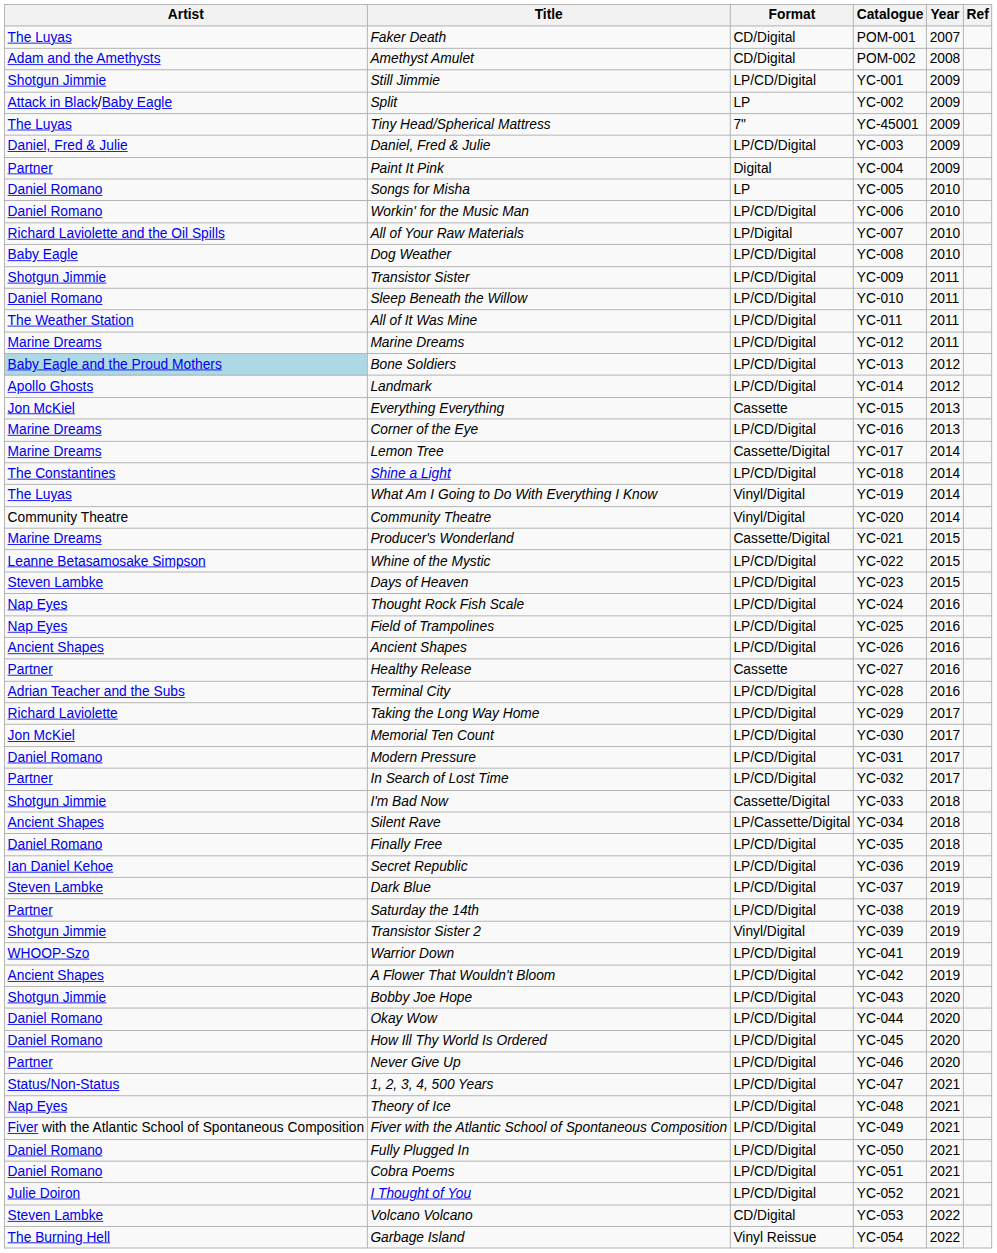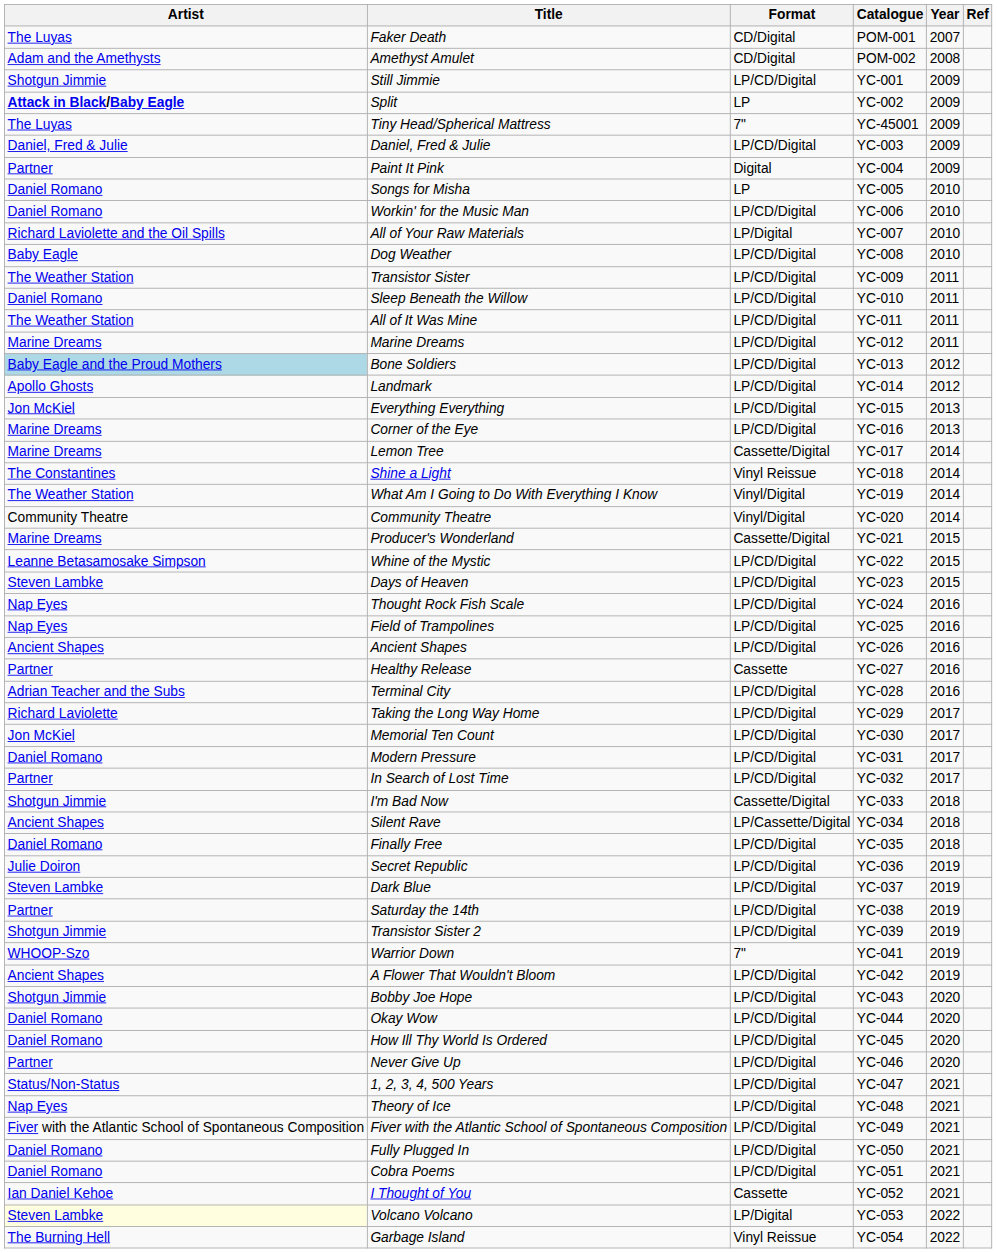 <table class="wikitable">
 <tr>
 <th>Artist</th>
 <th>Title</th>
 <th>Format</th>
 <th>Catalogue</th>
 <th>Year</th>
 <th>Ref</th>
 </tr>
 <tr>
 <td><a href='#'>The Luyas</a></td>
 <td><em>Faker Death</em></td>
 <td>CD/Digital</td>
 <td>POM-001</td>
 <td>2007</td>
 <td></td>
 </tr>
 <tr>
 <td><a href='#'>Adam and the Amethysts</a></td>
 <td><em>Amethyst Amulet</em></td>
 <td>CD/Digital</td>
 <td>POM-002</td>
 <td>2008</td>
 <td></td>
 </tr>
 <tr>
 <td><a href='#'>Shotgun Jimmie</a></td>
 <td><em>Still Jimmie</em></td>
 <td>LP/CD/Digital</td>
 <td>YC-001</td>
 <td>2009</td>
 <td></td>
 </tr>
 <tr>
-<td><a href='#'>Attack in Black</a>/<a href='#'>Baby Eagle</a></td>
+<td><strong><a href='#'>Attack in Black</a>/<a href='#'>Baby Eagle</a></strong></td>
 <td><em>Split</em></td>
 <td>LP</td>
 <td>YC-002</td>
 <td>2009</td>
 <td></td>
 </tr>
 <tr>
 <td><a href='#'>The Luyas</a></td>
 <td><em>Tiny Head/Spherical Mattress</em></td>
 <td>7"</td>
 <td>YC-45001</td>
 <td>2009</td>
 <td></td>
 </tr>
 <tr>
 <td><a href='#'>Daniel, Fred & Julie</a></td>
 <td><em>Daniel, Fred & Julie</em></td>
 <td>LP/CD/Digital</td>
 <td>YC-003</td>
 <td>2009</td>
 <td></td>
 </tr>
 <tr>
 <td><a href='#'>Partner</a></td>
 <td><em>Paint It Pink</em></td>
 <td>Digital</td>
 <td>YC-004</td>
 <td>2009</td>
 <td></td>
 </tr>
 <tr>
 <td><a href='#'>Daniel Romano</a></td>
 <td><em>Songs for Misha</em></td>
 <td>LP</td>
 <td>YC-005</td>
 <td>2010</td>
 <td></td>
 </tr>
 <tr>
 <td><a href='#'>Daniel Romano</a></td>
 <td><em>Workin' for the Music Man</em></td>
 <td>LP/CD/Digital</td>
 <td>YC-006</td>
 <td>2010</td>
 <td></td>
 </tr>
 <tr>
 <td><a href='#'>Richard Laviolette and the Oil Spills</a></td>
 <td><em>All of Your Raw Materials</em></td>
 <td>LP/Digital</td>
 <td>YC-007</td>
 <td>2010</td>
 <td></td>
 </tr>
 <tr>
 <td><a href='#'>Baby Eagle</a></td>
 <td><em>Dog Weather</em></td>
 <td>LP/CD/Digital</td>
 <td>YC-008</td>
 <td>2010</td>
 <td></td>
 </tr>
 <tr>
-<td><a href='#'>Shotgun Jimmie</a></td>
+<td><a href='#'>The Weather Station</a></td>
 <td><em>Transistor Sister</em></td>
 <td>LP/CD/Digital</td>
 <td>YC-009</td>
 <td>2011</td>
 <td></td>
 </tr>
 <tr>
 <td><a href='#'>Daniel Romano</a></td>
 <td><em>Sleep Beneath the Willow</em></td>
 <td>LP/CD/Digital</td>
 <td>YC-010</td>
 <td>2011</td>
 <td></td>
 </tr>
 <tr>
 <td><a href='#'>The Weather Station</a></td>
 <td><em>All of It Was Mine</em></td>
 <td>LP/CD/Digital</td>
 <td>YC-011</td>
 <td>2011</td>
 <td></td>
 </tr>
 <tr>
 <td><a href='#'>Marine Dreams</a></td>
 <td><em>Marine Dreams</em></td>
 <td>LP/CD/Digital</td>
 <td>YC-012</td>
 <td>2011</td>
 <td></td>
 </tr>
 <tr>
 <td style="background: lightblue;"><a href='#'>Baby Eagle and the Proud Mothers</a></td>
 <td><em>Bone Soldiers</em></td>
 <td>LP/CD/Digital</td>
 <td>YC-013</td>
 <td>2012</td>
 <td></td>
 </tr>
 <tr>
 <td><a href='#'>Apollo Ghosts</a></td>
 <td><em>Landmark</em></td>
 <td>LP/CD/Digital</td>
 <td>YC-014</td>
 <td>2012</td>
 <td></td>
 </tr>
 <tr>
 <td><a href='#'>Jon McKiel</a></td>
 <td><em>Everything Everything</em></td>
-<td>Cassette</td>
+<td>LP/CD/Digital</td>
 <td>YC-015</td>
 <td>2013</td>
 <td></td>
 </tr>
 <tr>
 <td><a href='#'>Marine Dreams</a></td>
 <td><em>Corner of the Eye</em></td>
 <td>LP/CD/Digital</td>
 <td>YC-016</td>
 <td>2013</td>
 <td></td>
 </tr>
 <tr>
 <td><a href='#'>Marine Dreams</a></td>
 <td><em>Lemon Tree</em></td>
 <td>Cassette/Digital</td>
 <td>YC-017</td>
 <td>2014</td>
 <td></td>
 </tr>
 <tr>
 <td><a href='#'>The Constantines</a></td>
 <td><em><a href='#'>Shine a Light</a></em></td>
-<td>LP/CD/Digital</td>
+<td>Vinyl Reissue</td>
 <td>YC-018</td>
 <td>2014</td>
 <td></td>
 </tr>
 <tr>
-<td><a href='#'>The Luyas</a></td>
+<td><a href='#'>The Weather Station</a></td>
 <td><em>What Am I Going to Do With Everything I Know</em></td>
 <td>Vinyl/Digital</td>
 <td>YC-019</td>
 <td>2014</td>
 <td></td>
 </tr>
 <tr>
 <td>Community Theatre</td>
 <td><em>Community Theatre</em></td>
 <td>Vinyl/Digital</td>
 <td>YC-020</td>
 <td>2014</td>
 <td></td>
 </tr>
 <tr>
 <td><a href='#'>Marine Dreams</a></td>
 <td><em>Producer's Wonderland</em></td>
 <td>Cassette/Digital</td>
 <td>YC-021</td>
 <td>2015</td>
 <td></td>
 </tr>
 <tr>
 <td><a href='#'>Leanne Betasamosake Simpson</a></td>
 <td><em>Whine of the Mystic</em></td>
 <td>LP/CD/Digital</td>
 <td>YC-022</td>
 <td>2015</td>
 <td></td>
 </tr>
 <tr>
 <td><a href='#'>Steven Lambke</a></td>
 <td><em>Days of Heaven</em></td>
 <td>LP/CD/Digital</td>
 <td>YC-023</td>
 <td>2015</td>
 <td></td>
 </tr>
 <tr>
 <td><a href='#'>Nap Eyes</a></td>
 <td><em>Thought Rock Fish Scale</em></td>
 <td>LP/CD/Digital</td>
 <td>YC-024</td>
 <td>2016</td>
 <td></td>
 </tr>
 <tr>
 <td><a href='#'>Nap Eyes</a></td>
 <td><em>Field of Trampolines</em></td>
 <td>LP/CD/Digital</td>
 <td>YC-025</td>
 <td>2016</td>
 <td></td>
 </tr>
 <tr>
 <td><a href='#'>Ancient Shapes</a></td>
 <td><em>Ancient Shapes</em></td>
 <td>LP/CD/Digital</td>
 <td>YC-026</td>
 <td>2016</td>
 <td></td>
 </tr>
 <tr>
 <td><a href='#'>Partner</a></td>
 <td><em>Healthy Release</em></td>
 <td>Cassette</td>
 <td>YC-027</td>
 <td>2016</td>
 <td></td>
 </tr>
 <tr>
 <td><a href='#'>Adrian Teacher and the Subs</a></td>
 <td><em>Terminal City</em></td>
 <td>LP/CD/Digital</td>
 <td>YC-028</td>
 <td>2016</td>
 <td></td>
 </tr>
 <tr>
 <td><a href='#'>Richard Laviolette</a></td>
 <td><em>Taking the Long Way Home</em></td>
 <td>LP/CD/Digital</td>
 <td>YC-029</td>
 <td>2017</td>
 <td></td>
 </tr>
 <tr>
 <td><a href='#'>Jon McKiel</a></td>
 <td><em>Memorial Ten Count</em></td>
 <td>LP/CD/Digital</td>
 <td>YC-030</td>
 <td>2017</td>
 <td></td>
 </tr>
 <tr>
 <td><a href='#'>Daniel Romano</a></td>
 <td><em>Modern Pressure</em></td>
 <td>LP/CD/Digital</td>
 <td>YC-031</td>
 <td>2017</td>
 <td></td>
 </tr>
 <tr>
 <td><a href='#'>Partner</a></td>
 <td><em>In Search of Lost Time</em></td>
 <td>LP/CD/Digital</td>
 <td>YC-032</td>
 <td>2017</td>
 <td></td>
 </tr>
 <tr>
 <td><a href='#'>Shotgun Jimmie</a></td>
 <td><em>I'm Bad Now</em></td>
 <td>Cassette/Digital</td>
 <td>YC-033</td>
 <td>2018</td>
 <td></td>
 </tr>
 <tr>
 <td><a href='#'>Ancient Shapes</a></td>
 <td><em>Silent Rave</em></td>
 <td>LP/Cassette/Digital</td>
 <td>YC-034</td>
 <td>2018</td>
 <td></td>
 </tr>
 <tr>
 <td><a href='#'>Daniel Romano</a></td>
 <td><em>Finally Free</em></td>
 <td>LP/CD/Digital</td>
 <td>YC-035</td>
 <td>2018</td>
 <td></td>
 </tr>
 <tr>
-<td><a href='#'>Ian Daniel Kehoe</a></td>
+<td><a href='#'>Julie Doiron</a></td>
 <td><em>Secret Republic</em></td>
 <td>LP/CD/Digital</td>
 <td>YC-036</td>
 <td>2019</td>
 <td></td>
 </tr>
 <tr>
 <td><a href='#'>Steven Lambke</a></td>
 <td><em>Dark Blue</em></td>
 <td>LP/CD/Digital</td>
 <td>YC-037</td>
 <td>2019</td>
 <td></td>
 </tr>
 <tr>
 <td><a href='#'>Partner</a></td>
 <td><em>Saturday the 14th</em></td>
 <td>LP/CD/Digital</td>
 <td>YC-038</td>
 <td>2019</td>
 <td></td>
 </tr>
 <tr>
 <td><a href='#'>Shotgun Jimmie</a></td>
 <td><em>Transistor Sister 2</em></td>
-<td>Vinyl/Digital</td>
+<td>LP/CD/Digital</td>
 <td>YC-039</td>
 <td>2019</td>
 <td></td>
 </tr>
 <tr>
 <td><a href='#'>WHOOP-Szo</a></td>
 <td><em>Warrior Down</em></td>
-<td>LP/CD/Digital</td>
+<td>7"</td>
 <td>YC-041</td>
 <td>2019</td>
 <td></td>
 </tr>
 <tr>
 <td><a href='#'>Ancient Shapes</a></td>
 <td><em>A Flower That Wouldn't Bloom</em></td>
 <td>LP/CD/Digital</td>
 <td>YC-042</td>
 <td>2019</td>
 <td></td>
 </tr>
 <tr>
 <td><a href='#'>Shotgun Jimmie</a></td>
 <td><em>Bobby Joe Hope</em></td>
 <td>LP/CD/Digital</td>
 <td>YC-043</td>
 <td>2020</td>
 <td></td>
 </tr>
 <tr>
 <td><a href='#'>Daniel Romano</a></td>
 <td><em>Okay Wow</em></td>
 <td>LP/CD/Digital</td>
 <td>YC-044</td>
 <td>2020</td>
 <td></td>
 </tr>
 <tr>
 <td><a href='#'>Daniel Romano</a></td>
 <td><em>How Ill Thy World Is Ordered</em></td>
 <td>LP/CD/Digital</td>
 <td>YC-045</td>
 <td>2020</td>
 <td></td>
 </tr>
 <tr>
 <td><a href='#'>Partner</a></td>
 <td><em>Never Give Up</em></td>
 <td>LP/CD/Digital</td>
 <td>YC-046</td>
 <td>2020</td>
 <td></td>
 </tr>
 <tr>
 <td><a href='#'>Status/Non-Status</a></td>
 <td><em>1, 2, 3, 4, 500 Years</em></td>
 <td>LP/CD/Digital</td>
 <td>YC-047</td>
 <td>2021</td>
 <td></td>
 </tr>
 <tr>
 <td><a href='#'>Nap Eyes</a></td>
 <td><em>Theory of Ice</em></td>
 <td>LP/CD/Digital</td>
 <td>YC-048</td>
 <td>2021</td>
 <td></td>
 </tr>
 <tr>
 <td><a href='#'>Fiver</a> with the Atlantic School of Spontaneous Composition</td>
 <td><em>Fiver with the Atlantic School of Spontaneous Composition</em></td>
 <td>LP/CD/Digital</td>
 <td>YC-049</td>
 <td>2021</td>
 <td></td>
 </tr>
 <tr>
 <td><a href='#'>Daniel Romano</a></td>
 <td><em>Fully Plugged In</em></td>
 <td>LP/CD/Digital</td>
 <td>YC-050</td>
 <td>2021</td>
 <td></td>
 </tr>
 <tr>
 <td><a href='#'>Daniel Romano</a></td>
 <td><em>Cobra Poems</em></td>
 <td>LP/CD/Digital</td>
 <td>YC-051</td>
 <td>2021</td>
 <td></td>
 </tr>
 <tr>
-<td><a href='#'>Julie Doiron</a></td>
+<td><a href='#'>Ian Daniel Kehoe</a></td>
 <td><em><a href='#'>I Thought of You</a></em></td>
-<td>LP/CD/Digital</td>
+<td>Cassette</td>
 <td>YC-052</td>
 <td>2021</td>
 <td></td>
 </tr>
 <tr>
-<td><a href='#'>Steven Lambke</a></td>
+<td style="background: lightyellow;"><a href='#'>Steven Lambke</a></td>
 <td><em>Volcano Volcano</em></td>
-<td>CD/Digital</td>
+<td>LP/Digital</td>
 <td>YC-053</td>
 <td>2022</td>
 <td></td>
 </tr>
 <tr>
 <td><a href='#'>The Burning Hell</a></td>
 <td><em>Garbage Island</em></td>
 <td>Vinyl Reissue</td>
 <td>YC-054</td>
 <td>2022</td>
 <td></td>
 </tr>
 </table>
